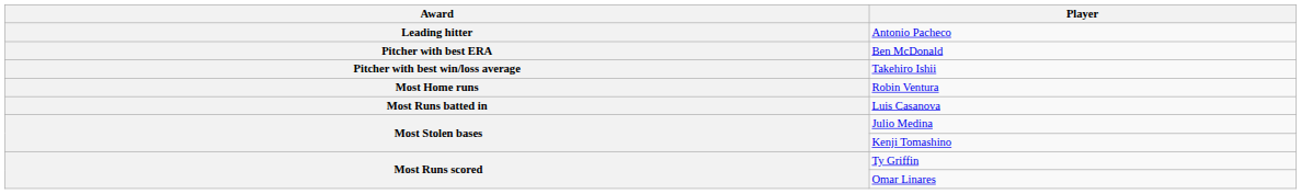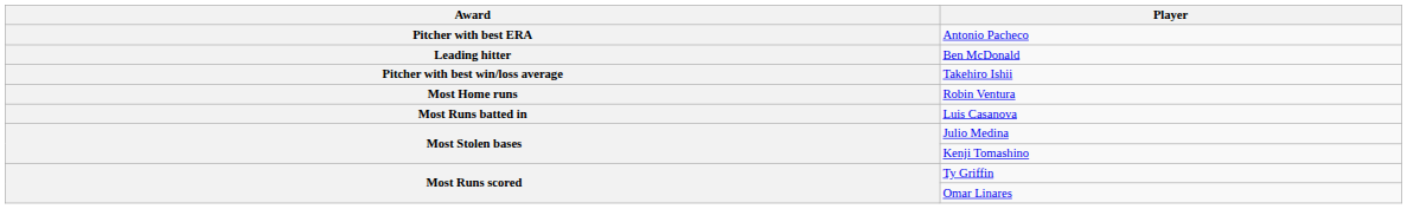 <table class="wikitable" style="border-collapse:collapse; width:90%">
 <tr>
 <th>Award</th>
 <th>Player</th>
 </tr>
 <tr>
-<th>Leading hitter</th>
+<th>Pitcher with best ERA</th>
 <td> <a href='#'>Antonio Pacheco</a></td>
 </tr>
 <tr>
-<th>Pitcher with best ERA</th>
+<th>Leading hitter</th>
 <td> <a href='#'>Ben McDonald</a></td>
 </tr>
 <tr>
 <th>Pitcher with best win/loss average</th>
 <td> <a href='#'>Takehiro Ishii</a></td>
 </tr>
 <tr>
 <th>Most Home runs</th>
 <td> <a href='#'>Robin Ventura</a></td>
 </tr>
 <tr>
 <th>Most Runs batted in</th>
 <td> <a href='#'>Luis Casanova</a></td>
 </tr>
 <tr>
 <th rowspan=2> Most Stolen bases</th>
 <td> <a href='#'>Julio Medina</a></td>
 </tr>
 <tr>
 <td> <a href='#'>Kenji Tomashino</a></td>
 </tr>
 <tr>
 <th rowspan=2> Most Runs scored</th>
 <td> <a href='#'>Ty Griffin</a></td>
 </tr>
 <tr>
 <td> <a href='#'>Omar Linares</a></td>
 </tr>
 </table>
